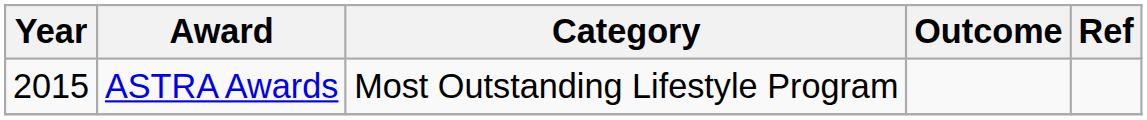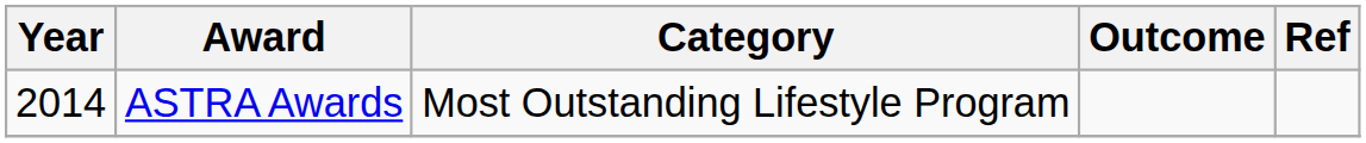 <table class="wikitable">
 <tr>
 <th>Year</th>
 <th>Award</th>
 <th>Category</th>
 <th>Outcome</th>
 <th>Ref</th>
 </tr>
 <tr>
-<td>2015</td>
+<td>2014</td>
 <td><a href='#'>ASTRA Awards</a></td>
 <td>Most Outstanding Lifestyle Program</td>
 <td></td>
 <td></td>
 </tr>
 <tr>
 </tr>
 </table>
